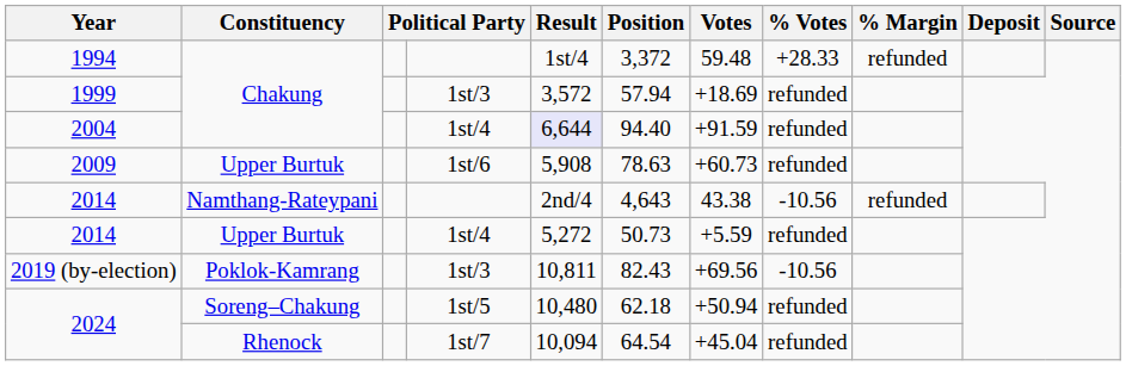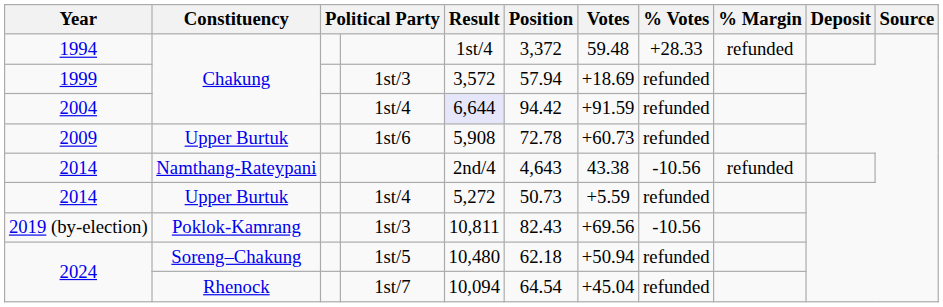 <table class="wikitable sortable" style="text-align:center;">
 <tr>
 <th>Year</th>
 <th>Constituency</th>
 <th colspan=2>Political Party</th>
 <th>Result</th>
 <th>Position</th>
 <th>Votes</th>
 <th>% Votes</th>
 <th>% Margin</th>
 <th>Deposit</th>
 <th>Source</th>
 </tr>
 <tr>
 <td><a href='#'>1994</a></td>
 <td rowspan=3><a href='#'>Chakung</a></td>
 <td></td>
 <td></td>
 <td>1st/4</td>
 <td>3,372</td>
 <td>59.48</td>
 <td>+28.33</td>
 <td>refunded</td>
 <td></td>
 </tr>
 <tr>
 <td><a href='#'>1999</a></td>
 <td></td>
 <td>1st/3</td>
 <td>3,572</td>
 <td>57.94</td>
 <td>+18.69</td>
 <td>refunded</td>
 <td></td>
 </tr>
 <tr>
 <td><a href='#'>2004</a></td>
 <td></td>
 <td>1st/4</td>
 <td style="background: lavender;">6,644</td>
-<td>94.40</td>
+<td>94.42</td>
 <td>+91.59</td>
 <td>refunded</td>
 <td></td>
 </tr>
 <tr>
 <td><a href='#'>2009</a></td>
 <td><a href='#'>Upper Burtuk</a></td>
 <td></td>
 <td>1st/6</td>
 <td>5,908</td>
-<td>78.63</td>
+<td>72.78</td>
 <td>+60.73</td>
 <td>refunded</td>
 <td></td>
 </tr>
 <tr>
 <td><a href='#'>2014</a></td>
 <td><a href='#'>Namthang-Rateypani</a></td>
 <td></td>
 <td></td>
 <td>2nd/4</td>
 <td>4,643</td>
 <td>43.38</td>
 <td>-10.56</td>
 <td>refunded</td>
 <td></td>
 </tr>
 <tr>
 <td><a href='#'>2014</a></td>
 <td><a href='#'>Upper Burtuk</a></td>
 <td></td>
 <td>1st/4</td>
 <td>5,272</td>
 <td>50.73</td>
 <td>+5.59</td>
 <td>refunded</td>
 <td></td>
 </tr>
 <tr>
 <td><a href='#'>2019</a> (by-election)</td>
 <td><a href='#'>Poklok-Kamrang</a></td>
 <td></td>
 <td>1st/3</td>
 <td>10,811</td>
 <td>82.43</td>
 <td>+69.56</td>
 <td>-10.56</td>
 <td></td>
 </tr>
 <tr>
 <td rowspan=2><a href='#'>2024</a></td>
 <td><a href='#'>Soreng–Chakung</a></td>
 <td></td>
 <td>1st/5</td>
 <td>10,480</td>
 <td>62.18</td>
 <td>+50.94</td>
 <td>refunded</td>
 <td></td>
 </tr>
 <tr>
 <td><a href='#'>Rhenock</a></td>
 <td></td>
 <td>1st/7</td>
 <td>10,094</td>
 <td>64.54</td>
 <td>+45.04</td>
 <td>refunded</td>
 <td></td>
 </tr>
 </table>
